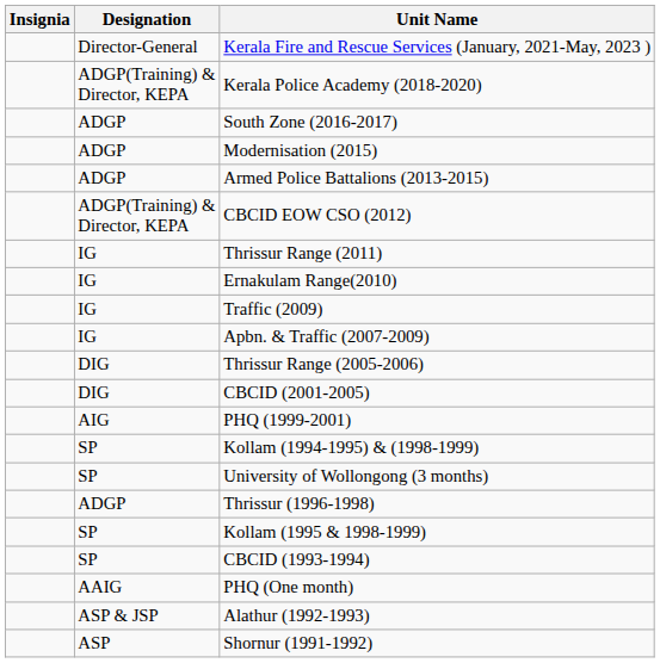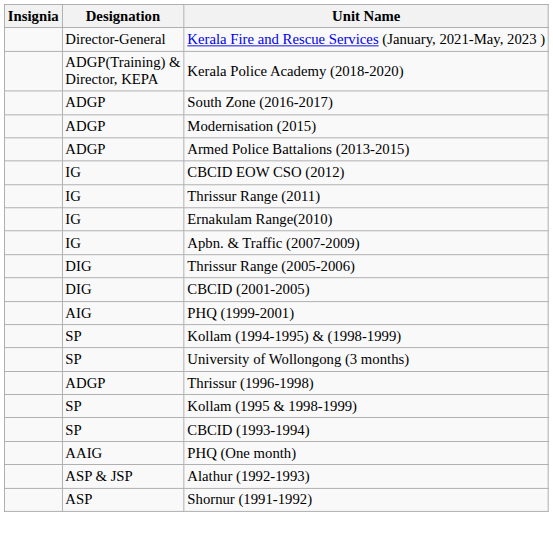 <table class="wikitable">
 <tr>
 <th>Insignia</th>
 <th>Designation</th>
 <th>Unit Name</th>
 </tr>
 <tr>
 <td></td>
 <td>Director-General</td>
 <td><a href='#'>Kerala Fire and Rescue Services</a> (January, 2021-May, 2023 )</td>
 </tr>
 <tr>
 <td></td>
 <td>ADGP(Training) &<br>Director, KEPA</td>
 <td>Kerala Police Academy (2018-2020)</td>
 </tr>
 <tr>
 <td></td>
 <td>ADGP</td>
 <td>South Zone (2016-2017)</td>
 </tr>
 <tr>
 <td></td>
 <td>ADGP</td>
 <td>Modernisation (2015)</td>
 </tr>
 <tr>
 <td></td>
 <td>ADGP</td>
 <td>Armed Police Battalions (2013-2015)</td>
 </tr>
 <tr>
 <td></td>
-<td>ADGP(Training) &<br>Director, KEPA</td>
+<td>IG</td>
 <td>CBCID EOW CSO (2012)</td>
 </tr>
 <tr>
 <td></td>
 <td>IG</td>
 <td>Thrissur Range (2011)</td>
 </tr>
 <tr>
 <td></td>
 <td>IG</td>
 <td>Ernakulam Range(2010)</td>
-</tr>
-<tr>
-<td></td>
-<td>IG</td>
-<td>Traffic (2009)</td>
 </tr>
 <tr>
 <td></td>
 <td>IG</td>
 <td>Apbn. & Traffic (2007-2009)</td>
 </tr>
 <tr>
 <td></td>
 <td>DIG</td>
 <td>Thrissur Range (2005-2006)</td>
 </tr>
 <tr>
 <td></td>
 <td>DIG</td>
 <td>CBCID (2001-2005)</td>
 </tr>
 <tr>
 <td></td>
 <td>AIG</td>
 <td>PHQ (1999-2001)</td>
 </tr>
 <tr>
 <td></td>
 <td>SP</td>
 <td>Kollam (1994-1995) & (1998-1999)</td>
 </tr>
 <tr>
 <td></td>
 <td>SP</td>
 <td>University of Wollongong (3 months)</td>
 </tr>
 <tr>
 <td></td>
 <td>ADGP</td>
 <td>Thrissur (1996-1998)</td>
 </tr>
 <tr>
 <td></td>
 <td>SP</td>
 <td>Kollam (1995 & 1998-1999)</td>
 </tr>
 <tr>
 <td></td>
 <td>SP</td>
 <td>CBCID (1993-1994)</td>
 </tr>
 <tr>
 <td></td>
 <td>AAIG</td>
 <td>PHQ (One month)</td>
 </tr>
 <tr>
 <td></td>
 <td>ASP & JSP</td>
 <td>Alathur (1992-1993)</td>
 </tr>
 <tr>
 <td></td>
 <td>ASP</td>
 <td>Shornur (1991-1992)</td>
 </tr>
 </table>
